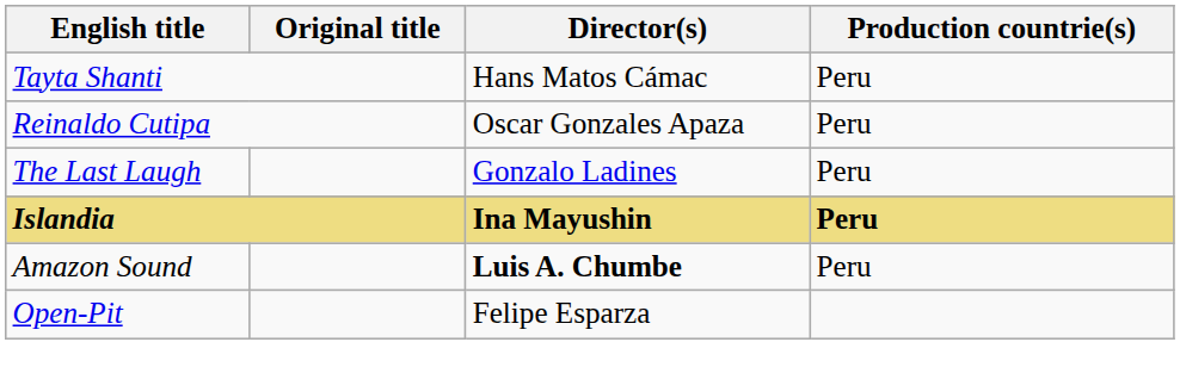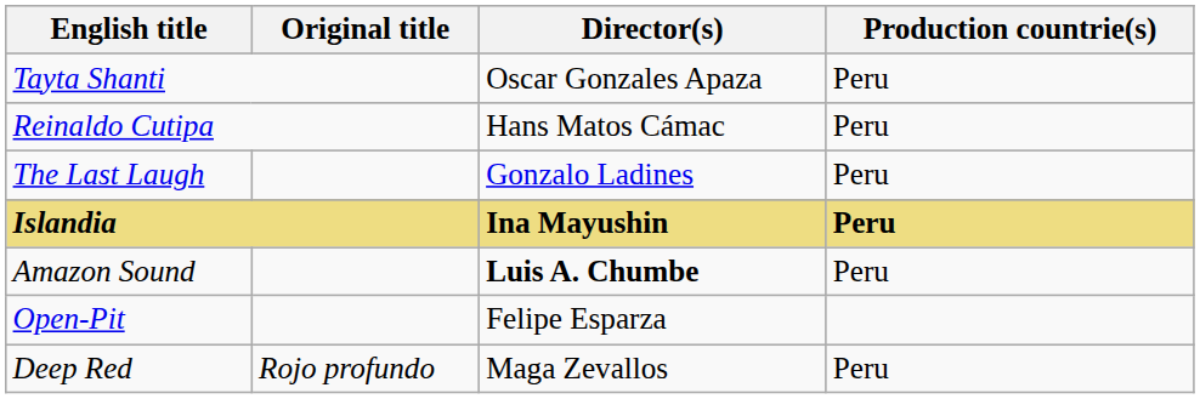 <table class="sortable wikitable" style="width:100%; margin-bottom:4px" cellpadding="5">
 <tr>
 <th scope="col">English title</th>
 <th scope="col">Original title</th>
 <th scope="col">Director(s)</th>
 <th scope="col">Production countrie(s)</th>
 </tr>
 <tr>
 <td colspan = "2"><em><a href='#'>Tayta Shanti</a></em></td>
-<td>Hans Matos Cámac</td>
+<td>Oscar Gonzales Apaza</td>
 <td>Peru</td>
 </tr>
 <tr>
 <td colspan = "2"><em><a href='#'>Reinaldo Cutipa</a></em></td>
-<td>Oscar Gonzales Apaza</td>
+<td>Hans Matos Cámac</td>
 <td>Peru</td>
 </tr>
 <tr>
 <td><a href='#'><em>The Last Laugh</em></a></td>
 <td></td>
 <td><a href='#'>Gonzalo Ladines</a></td>
 <td>Peru</td>
 </tr>
 <tr style="background:#EEDD82">
 <td colspan = "2"><strong><em>Islandia</em></strong></td>
 <td><strong>Ina Mayushin</strong></td>
 <td><strong>Peru</strong></td>
 </tr>
 <tr>
 <td><em>Amazon Sound</em></td>
 <td><em></em></td>
 <td><strong>Luis A. Chumbe</strong></td>
 <td>Peru</td>
 </tr>
 <tr>
 <td><em><a href='#'>Open-Pit</a></em></td>
 <td><em></em></td>
 <td>Felipe Esparza</td>
 <td></td>
 </tr>
+<tr>
+<td><em>Deep Red</em></td>
+<td><em>Rojo profundo</em></td>
+<td>Maga Zevallos</td>
+<td>Peru</td>
+</tr>
 </table>
